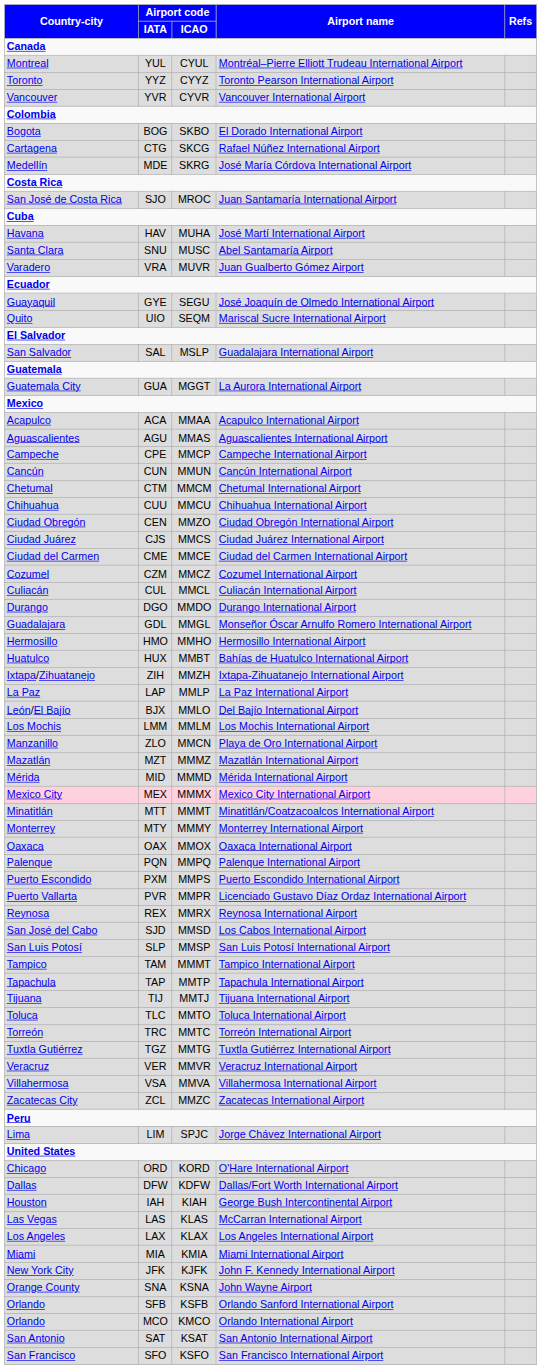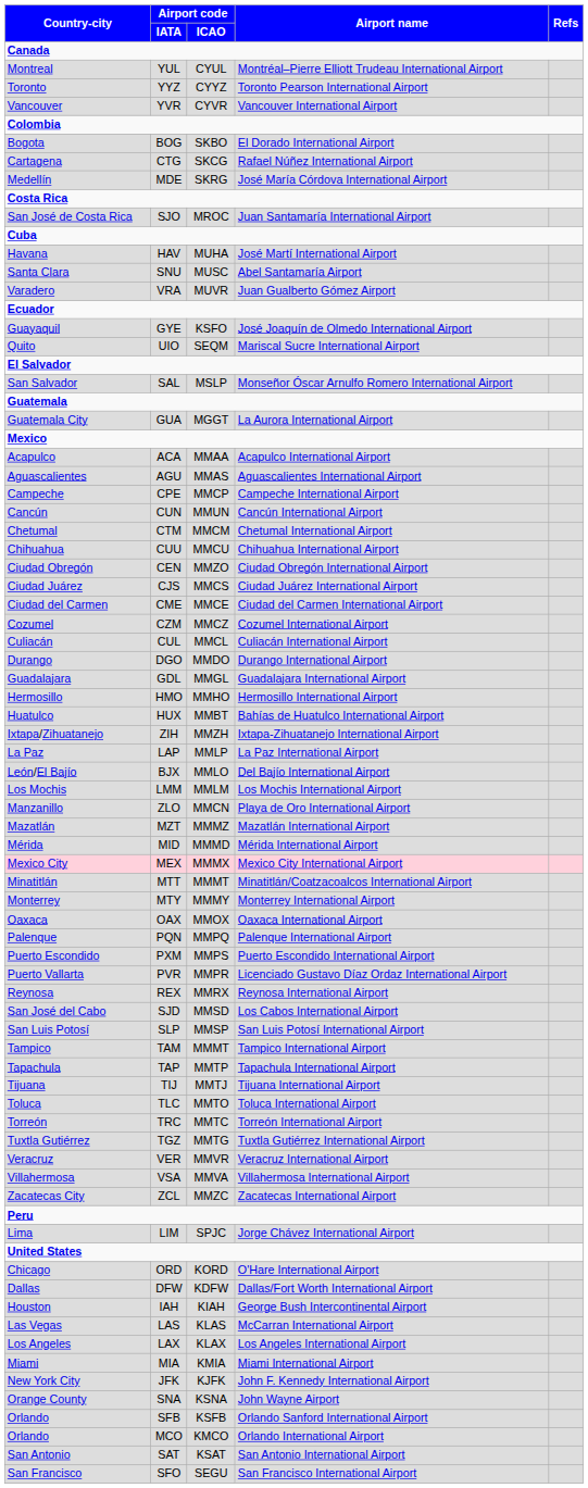 <table class="wikitable sortable" style="font-size: 100%" width="795" align=center>
 <tr>
 <th rowspan="2" style="background:blue; color:white;">Country-city</th>
 <th colspan="2" style="background:blue; color:white;">Airport code</th>
 <th rowspan="2" style="background:blue; color:white;">Airport name</th>
 <th rowspan="2" style="background:blue; color:white;">Refs</th>
 </tr>
 <tr>
 <th style="background:blue; color:white;">IATA</th>
 <th style="background:blue; color:white;">ICAO</th>
 </tr>
 <tr>
 <td colspan="7"><strong><a href='#'>Canada</a></strong></td>
 </tr>
 <tr style="background:#DDDDDD">
 <td><a href='#'>Montreal</a></td>
 <td align=center>YUL</td>
 <td align=center>CYUL</td>
 <td><a href='#'>Montréal–Pierre Elliott Trudeau International Airport</a></td>
 <td align=center></td>
 </tr>
 <tr style="background:#DDDDDD">
 <td><a href='#'>Toronto</a></td>
 <td align=center>YYZ</td>
 <td align=center>CYYZ</td>
 <td><a href='#'>Toronto Pearson International Airport</a></td>
 <td align=center></td>
 </tr>
 <tr style="background:#DDDDDD">
 <td><a href='#'>Vancouver</a></td>
 <td align=center>YVR</td>
 <td align=center>CYVR</td>
 <td><a href='#'>Vancouver International Airport</a></td>
 <td align=center></td>
 </tr>
 <tr>
 <td colspan="7"><strong><a href='#'>Colombia</a></strong></td>
 </tr>
 <tr style="background:#DDDDDD">
 <td><a href='#'>Bogota</a></td>
 <td align=center>BOG</td>
 <td align=center>SKBO</td>
 <td><a href='#'>El Dorado International Airport</a></td>
 <td align=center></td>
 </tr>
 <tr style="background:#DDDDDD">
 <td><a href='#'>Cartagena</a></td>
 <td align=center>CTG</td>
 <td align=center>SKCG</td>
 <td><a href='#'>Rafael Núñez International Airport</a></td>
 <td align=center></td>
 </tr>
 <tr style="background:#DDDDDD">
 <td><a href='#'>Medellín</a></td>
 <td align=center>MDE</td>
 <td align=center>SKRG</td>
 <td><a href='#'>José María Córdova International Airport</a></td>
 <td align=center></td>
 </tr>
 <tr>
 <td colspan="7"><strong><a href='#'>Costa Rica</a></strong></td>
 </tr>
 <tr style="background:#DDDDDD">
 <td><a href='#'>San José de Costa Rica</a></td>
 <td align=center>SJO</td>
 <td align=center>MROC</td>
 <td><a href='#'>Juan Santamaría International Airport</a></td>
 <td align=center></td>
 </tr>
 <tr>
 <td colspan="7"><strong><a href='#'>Cuba</a></strong></td>
 </tr>
 <tr style="background:#DDDDDD">
 <td><a href='#'>Havana</a></td>
 <td align=center>HAV</td>
 <td align=center>MUHA</td>
 <td><a href='#'>José Martí International Airport</a></td>
 <td align=center></td>
 </tr>
 <tr style="background:#DDDDDD">
 <td><a href='#'>Santa Clara</a></td>
 <td align=center>SNU</td>
 <td align=center>MUSC</td>
 <td><a href='#'>Abel Santamaría Airport</a></td>
 <td align=center></td>
 </tr>
 <tr style="background:#DDDDDD">
 <td><a href='#'>Varadero</a></td>
 <td align=center>VRA</td>
 <td align=center>MUVR</td>
 <td><a href='#'>Juan Gualberto Gómez Airport</a></td>
 <td align=center></td>
 </tr>
 <tr>
 <td colspan="7"><strong><a href='#'>Ecuador</a></strong></td>
 </tr>
 <tr style="background:#DDDDDD">
 <td><a href='#'>Guayaquil</a></td>
 <td align=center>GYE</td>
-<td align=center>SEGU</td>
+<td align=center>KSFO</td>
 <td><a href='#'>José Joaquín de Olmedo International Airport</a></td>
 <td align=center></td>
 </tr>
 <tr style="background:#DDDDDD">
 <td><a href='#'>Quito</a></td>
 <td align=center>UIO</td>
 <td align=center>SEQM</td>
 <td><a href='#'>Mariscal Sucre International Airport</a></td>
 <td align=center></td>
 </tr>
 <tr>
 <td colspan="7"><strong><a href='#'>El Salvador</a></strong></td>
 </tr>
 <tr style="background:#DDDDDD">
 <td><a href='#'>San Salvador</a></td>
 <td align=center>SAL</td>
 <td align=center>MSLP</td>
-<td><a href='#'>Guadalajara International Airport</a></td>
+<td><a href='#'>Monseñor Óscar Arnulfo Romero International Airport</a></td>
 <td align=center></td>
 </tr>
 <tr>
 <td colspan="7"><strong><a href='#'>Guatemala</a></strong></td>
 </tr>
 <tr style="background:#DDDDDD">
 <td><a href='#'>Guatemala City</a></td>
 <td align=center>GUA</td>
 <td align=center>MGGT</td>
 <td><a href='#'>La Aurora International Airport</a></td>
 <td align=center></td>
 </tr>
 <tr>
 <td colspan="7"><strong><a href='#'>Mexico</a></strong></td>
 </tr>
 <tr style="background:#DDDDDD">
 <td><a href='#'>Acapulco</a></td>
 <td align=center>ACA</td>
 <td align=center>MMAA</td>
 <td><a href='#'>Acapulco International Airport</a></td>
 <td align=center></td>
 </tr>
 <tr style="background:#DDDDDD">
 <td><a href='#'>Aguascalientes</a></td>
 <td align=center>AGU</td>
 <td align=center>MMAS</td>
 <td><a href='#'>Aguascalientes International Airport</a></td>
 <td align=center></td>
 </tr>
 <tr style="background:#DDDDDD">
 <td><a href='#'>Campeche</a></td>
 <td align=center>CPE</td>
 <td align=center>MMCP</td>
 <td><a href='#'>Campeche International Airport</a></td>
 <td align=center></td>
 </tr>
 <tr style="background:#DDDDDD">
 <td><a href='#'>Cancún</a></td>
 <td align=center>CUN</td>
 <td align=center>MMUN</td>
 <td><a href='#'>Cancún International Airport</a></td>
 <td align=center></td>
 </tr>
 <tr style="background:#DDDDDD">
 <td><a href='#'>Chetumal</a></td>
 <td align=center>CTM</td>
 <td align=center>MMCM</td>
 <td><a href='#'>Chetumal International Airport</a></td>
 <td align=center></td>
 </tr>
 <tr style="background:#DDDDDD">
 <td><a href='#'>Chihuahua</a></td>
 <td align=center>CUU</td>
 <td align=center>MMCU</td>
 <td><a href='#'>Chihuahua International Airport</a></td>
 <td align=center></td>
 </tr>
 <tr style="background:#DDDDDD">
 <td><a href='#'>Ciudad Obregón</a></td>
 <td align=center>CEN</td>
 <td align=center>MMZO</td>
 <td><a href='#'>Ciudad Obregón International Airport</a></td>
 <td align=center></td>
 </tr>
 <tr style="background:#DDDDDD">
 <td><a href='#'>Ciudad Juárez</a></td>
 <td align=center>CJS</td>
 <td align=center>MMCS</td>
 <td><a href='#'>Ciudad Juárez International Airport</a></td>
 <td align=center></td>
 </tr>
 <tr style="background:#DDDDDD">
 <td><a href='#'>Ciudad del Carmen</a></td>
 <td align=center>CME</td>
 <td align=center>MMCE</td>
 <td><a href='#'>Ciudad del Carmen International Airport</a></td>
 <td align=center></td>
 </tr>
 <tr style="background:#DDDDDD">
 <td><a href='#'>Cozumel</a></td>
 <td align=center>CZM</td>
 <td align=center>MMCZ</td>
 <td><a href='#'>Cozumel International Airport</a></td>
 <td align=center></td>
 </tr>
 <tr style="background:#DDDDDD">
 <td><a href='#'>Culiacán</a></td>
 <td align=center>CUL</td>
 <td align=center>MMCL</td>
 <td><a href='#'>Culiacán International Airport</a></td>
 <td align=center></td>
 </tr>
 <tr style="background:#DDDDDD">
 <td><a href='#'>Durango</a></td>
 <td align=center>DGO</td>
 <td align=center>MMDO</td>
 <td><a href='#'>Durango International Airport</a></td>
 <td align=center></td>
 </tr>
 <tr style="background:#DDDDDD">
 <td><a href='#'>Guadalajara</a></td>
 <td align=center>GDL</td>
 <td align=center>MMGL</td>
-<td><a href='#'>Monseñor Óscar Arnulfo Romero International Airport</a></td>
+<td><a href='#'>Guadalajara International Airport</a></td>
 <td align=center></td>
 </tr>
 <tr style="background:#DDDDDD">
 <td><a href='#'>Hermosillo</a></td>
 <td align=center>HMO</td>
 <td align=center>MMHO</td>
 <td><a href='#'>Hermosillo International Airport</a></td>
 <td align=center></td>
 </tr>
 <tr style="background:#DDDDDD">
 <td><a href='#'>Huatulco</a></td>
 <td align=center>HUX</td>
 <td align=center>MMBT</td>
 <td><a href='#'>Bahías de Huatulco International Airport</a></td>
 <td align=center></td>
 </tr>
 <tr style="background:#DDDDDD">
 <td><a href='#'>Ixtapa</a>/<a href='#'>Zihuatanejo</a></td>
 <td align=center>ZIH</td>
 <td align=center>MMZH</td>
 <td><a href='#'>Ixtapa-Zihuatanejo International Airport</a></td>
 <td align=center></td>
 </tr>
 <tr style="background:#DDDDDD">
 <td><a href='#'>La Paz</a></td>
 <td align=center>LAP</td>
 <td align=center>MMLP</td>
 <td><a href='#'>La Paz International Airport</a></td>
 <td align=center></td>
 </tr>
 <tr style="background:#DDDDDD">
 <td><a href='#'>León</a>/<a href='#'>El Bajío</a></td>
 <td align=center>BJX</td>
 <td align=center>MMLO</td>
 <td><a href='#'>Del Bajío International Airport</a></td>
 <td align=center></td>
 </tr>
 <tr style="background:#DDDDDD">
 <td><a href='#'>Los Mochis</a></td>
 <td align=center>LMM</td>
 <td align=center>MMLM</td>
 <td><a href='#'>Los Mochis International Airport</a></td>
 <td align=center></td>
 </tr>
 <tr style="background:#DDDDDD">
 <td><a href='#'>Manzanillo</a></td>
 <td align=center>ZLO</td>
 <td align=center>MMCN</td>
 <td><a href='#'>Playa de Oro International Airport</a></td>
 <td align=center></td>
 </tr>
 <tr style="background:#DDDDDD">
 <td><a href='#'>Mazatlán</a></td>
 <td align=center>MZT</td>
 <td align=center>MMMZ</td>
 <td><a href='#'>Mazatlán International Airport</a></td>
 <td align=center></td>
 </tr>
 <tr style="background:#DDDDDD">
 <td><a href='#'>Mérida</a></td>
 <td align=center>MID</td>
 <td align=center>MMMD</td>
 <td><a href='#'>Mérida International Airport</a></td>
 <td align=center></td>
 </tr>
 <tr style="background:#FFD1DC">
 <td><a href='#'>Mexico City</a></td>
 <td align=center>MEX</td>
 <td align=center>MMMX</td>
 <td><a href='#'>Mexico City International Airport</a></td>
 <td align=center></td>
 </tr>
 <tr style="background:#DDDDDD">
 <td><a href='#'>Minatitlán</a></td>
 <td align=center>MTT</td>
 <td align=center>MMMT</td>
 <td><a href='#'>Minatitlán/Coatzacoalcos International Airport</a></td>
 <td align=center></td>
 </tr>
 <tr style="background:#DDDDDD">
 <td><a href='#'>Monterrey</a></td>
 <td align=center>MTY</td>
 <td align=center>MMMY</td>
 <td><a href='#'>Monterrey International Airport</a></td>
 <td align=center></td>
 </tr>
 <tr style="background:#DDDDDD">
 <td><a href='#'>Oaxaca</a></td>
 <td align=center>OAX</td>
 <td align=center>MMOX</td>
 <td><a href='#'>Oaxaca International Airport</a></td>
 <td align=center></td>
 </tr>
 <tr style="background:#DDDDDD">
 <td><a href='#'>Palenque</a></td>
 <td align=center>PQN</td>
 <td align=center>MMPQ</td>
 <td><a href='#'>Palenque International Airport</a></td>
 <td align=center></td>
 </tr>
 <tr style="background:#DDDDDD">
 <td><a href='#'>Puerto Escondido</a></td>
 <td align=center>PXM</td>
 <td align=center>MMPS</td>
 <td><a href='#'>Puerto Escondido International Airport</a></td>
 <td align=center></td>
 </tr>
 <tr style="background:#DDDDDD">
 <td><a href='#'>Puerto Vallarta</a></td>
 <td align=center>PVR</td>
 <td align=center>MMPR</td>
 <td><a href='#'>Licenciado Gustavo Díaz Ordaz International Airport</a></td>
 <td align=center></td>
 </tr>
 <tr style="background:#DDDDDD">
 <td><a href='#'>Reynosa</a></td>
 <td align=center>REX</td>
 <td align=center>MMRX</td>
 <td><a href='#'>Reynosa International Airport</a></td>
 <td align=center></td>
 </tr>
 <tr style="background:#DDDDDD">
 <td><a href='#'>San José del Cabo</a></td>
 <td align=center>SJD</td>
 <td align=center>MMSD</td>
 <td><a href='#'>Los Cabos International Airport</a></td>
 <td align=center></td>
 </tr>
 <tr style="background:#DDDDDD">
 <td><a href='#'>San Luis Potosí</a></td>
 <td align=center>SLP</td>
 <td align=center>MMSP</td>
 <td><a href='#'>San Luis Potosí International Airport</a></td>
 <td align=center></td>
 </tr>
 <tr style="background:#DDDDDD">
 <td><a href='#'>Tampico</a></td>
 <td align=center>TAM</td>
 <td align=center>MMMT</td>
 <td><a href='#'>Tampico International Airport</a></td>
 <td align=center></td>
 </tr>
 <tr style="background:#DDDDDD">
 <td><a href='#'>Tapachula</a></td>
 <td align=center>TAP</td>
 <td align=center>MMTP</td>
 <td><a href='#'>Tapachula International Airport</a></td>
 <td align=center></td>
 </tr>
 <tr style="background:#DDDDDD">
 <td><a href='#'>Tijuana</a></td>
 <td align=center>TIJ</td>
 <td align=center>MMTJ</td>
 <td><a href='#'>Tijuana International Airport</a></td>
 <td align=center></td>
 </tr>
 <tr style="background:#DDDDDD">
 <td><a href='#'>Toluca</a></td>
 <td align=center>TLC</td>
 <td align=center>MMTO</td>
 <td><a href='#'>Toluca International Airport</a></td>
 <td align=center></td>
 </tr>
 <tr style="background:#DDDDDD">
 <td><a href='#'>Torreón</a></td>
 <td align=center>TRC</td>
 <td align=center>MMTC</td>
 <td><a href='#'>Torreón International Airport</a></td>
 <td align=center></td>
 </tr>
 <tr style="background:#DDDDDD">
 <td><a href='#'>Tuxtla Gutiérrez</a></td>
 <td align=center>TGZ</td>
 <td align=center>MMTG</td>
 <td><a href='#'>Tuxtla Gutiérrez International Airport</a></td>
 <td align=center></td>
 </tr>
 <tr style="background:#DDDDDD">
 <td><a href='#'>Veracruz</a></td>
 <td align=center>VER</td>
 <td align=center>MMVR</td>
 <td><a href='#'>Veracruz International Airport</a></td>
 <td align=center></td>
 </tr>
 <tr style="background:#DDDDDD">
 <td><a href='#'>Villahermosa</a></td>
 <td align=center>VSA</td>
 <td align=center>MMVA</td>
 <td><a href='#'>Villahermosa International Airport</a></td>
 <td align=center></td>
 </tr>
 <tr style="background:#DDDDDD">
 <td><a href='#'>Zacatecas City</a></td>
 <td align=center>ZCL</td>
 <td align=center>MMZC</td>
 <td><a href='#'>Zacatecas International Airport</a></td>
 <td align=center></td>
 </tr>
 <tr>
 <td colspan="7"><strong><a href='#'>Peru</a></strong></td>
 </tr>
 <tr style="background:#DDDDDD">
 <td><a href='#'>Lima</a></td>
 <td align=center>LIM</td>
 <td align=center>SPJC</td>
 <td><a href='#'>Jorge Chávez International Airport</a></td>
 <td align=center></td>
 </tr>
 <tr>
 <td colspan="7"><strong><a href='#'>United States</a></strong></td>
 </tr>
 <tr style="background:#DDDDDD">
 <td><a href='#'>Chicago</a></td>
 <td align=center>ORD</td>
 <td align=center>KORD</td>
 <td><a href='#'>O'Hare International Airport</a></td>
 <td align=center></td>
 </tr>
 <tr style="background:#DDDDDD">
 <td><a href='#'>Dallas</a></td>
 <td align=center>DFW</td>
 <td align=center>KDFW</td>
 <td><a href='#'>Dallas/Fort Worth International Airport</a></td>
 <td align=center></td>
 </tr>
 <tr style="background:#DDDDDD">
 <td><a href='#'>Houston</a></td>
 <td align=center>IAH</td>
 <td align=center>KIAH</td>
 <td><a href='#'>George Bush Intercontinental Airport</a></td>
 <td align=center></td>
 </tr>
 <tr style="background:#DDDDDD">
 <td><a href='#'>Las Vegas</a></td>
 <td align=center>LAS</td>
 <td align=center>KLAS</td>
 <td><a href='#'>McCarran International Airport</a></td>
 <td align=center></td>
 </tr>
 <tr style="background:#DDDDDD">
 <td><a href='#'>Los Angeles</a></td>
 <td align=center>LAX</td>
 <td align=center>KLAX</td>
 <td><a href='#'>Los Angeles International Airport</a></td>
 <td align=center></td>
 </tr>
 <tr style="background:#DDDDDD">
 <td><a href='#'>Miami</a></td>
 <td align=center>MIA</td>
 <td align=center>KMIA</td>
 <td><a href='#'>Miami International Airport</a></td>
 <td align=center></td>
 </tr>
 <tr style="background:#DDDDDD">
 <td><a href='#'>New York City</a></td>
 <td align=center>JFK</td>
 <td align=center>KJFK</td>
 <td><a href='#'>John F. Kennedy International Airport</a></td>
 <td align=center></td>
 </tr>
 <tr style="background:#DDDDDD">
 <td><a href='#'>Orange County</a></td>
 <td align=center>SNA</td>
 <td align=center>KSNA</td>
 <td><a href='#'>John Wayne Airport</a></td>
 <td align=center></td>
 </tr>
 <tr style="background:#DDDDDD">
 <td><a href='#'>Orlando</a></td>
 <td align=center>SFB</td>
 <td align=center>KSFB</td>
 <td><a href='#'>Orlando Sanford International Airport</a></td>
 <td align=center></td>
 </tr>
 <tr style="background:#DDDDDD">
 <td><a href='#'>Orlando</a></td>
 <td align=center>MCO</td>
 <td align=center>KMCO</td>
 <td><a href='#'>Orlando International Airport</a></td>
 <td align=center></td>
 </tr>
 <tr style="background:#DDDDDD">
 <td><a href='#'>San Antonio</a></td>
 <td align=center>SAT</td>
 <td align=center>KSAT</td>
 <td><a href='#'>San Antonio International Airport</a></td>
 <td align=center></td>
 </tr>
 <tr style="background:#DDDDDD">
 <td><a href='#'>San Francisco</a></td>
 <td align=center>SFO</td>
-<td align=center>KSFO</td>
+<td align=center>SEGU</td>
 <td><a href='#'>San Francisco International Airport</a></td>
 <td align=center></td>
 </tr>
 </table>
